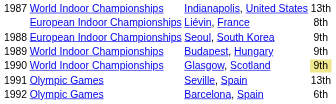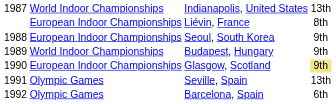 <table>
 <tr>
 <td>1987</td>
 <td><a href='#'>World Indoor Championships</a></td>
 <td><a href='#'>Indianapolis</a>, <a href='#'>United States</a></td>
 <td align="center">13th</td>
 <td></td>
 </tr>
 <tr>
 <td></td>
 <td><a href='#'>European Indoor Championships</a></td>
 <td><a href='#'>Liévin</a>, <a href='#'>France</a></td>
 <td align="center">8th</td>
 <td></td>
 </tr>
 <tr>
 <td>1988</td>
 <td><a href='#'>European Indoor Championships</a></td>
 <td><a href='#'>Seoul</a>, <a href='#'>South Korea</a></td>
 <td align="center">9th</td>
 <td></td>
 </tr>
 <tr>
 <td>1989</td>
 <td><a href='#'>World Indoor Championships</a></td>
 <td><a href='#'>Budapest</a>, <a href='#'>Hungary</a></td>
 <td align="center">9th</td>
 <td></td>
 </tr>
 <tr>
 <td>1990</td>
-<td><a href='#'>World Indoor Championships</a></td>
+<td><a href='#'>European Indoor Championships</a></td>
 <td><a href='#'>Glasgow</a>, <a href='#'>Scotland</a></td>
 <td align="center" style="background: khaki;">9th</td>
 <td></td>
 </tr>
 <tr>
 <td>1991</td>
 <td><a href='#'>Olympic Games</a></td>
 <td><a href='#'>Seville</a>, <a href='#'>Spain</a></td>
 <td align="center">13th</td>
 <td></td>
 </tr>
 <tr>
 <td>1992</td>
 <td><a href='#'>Olympic Games</a></td>
 <td><a href='#'>Barcelona</a>, <a href='#'>Spain</a></td>
 <td align="center">6th</td>
 <td></td>
 </tr>
 </table>
